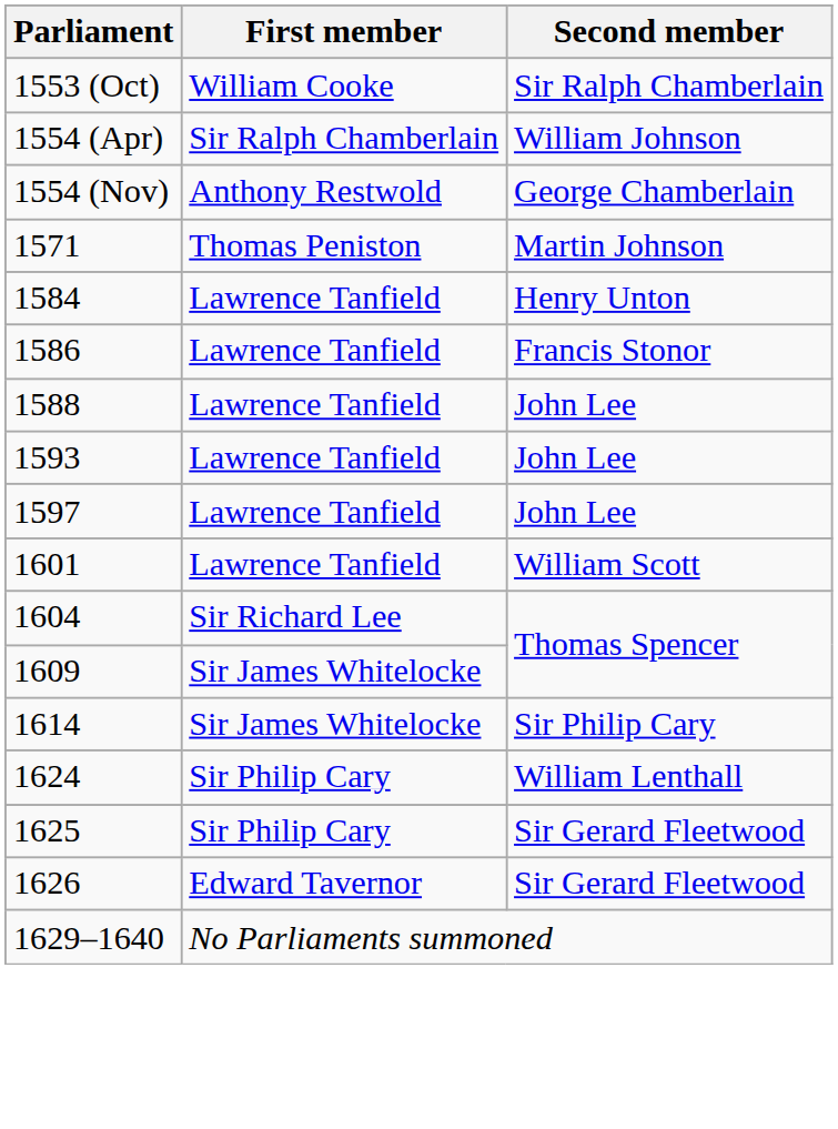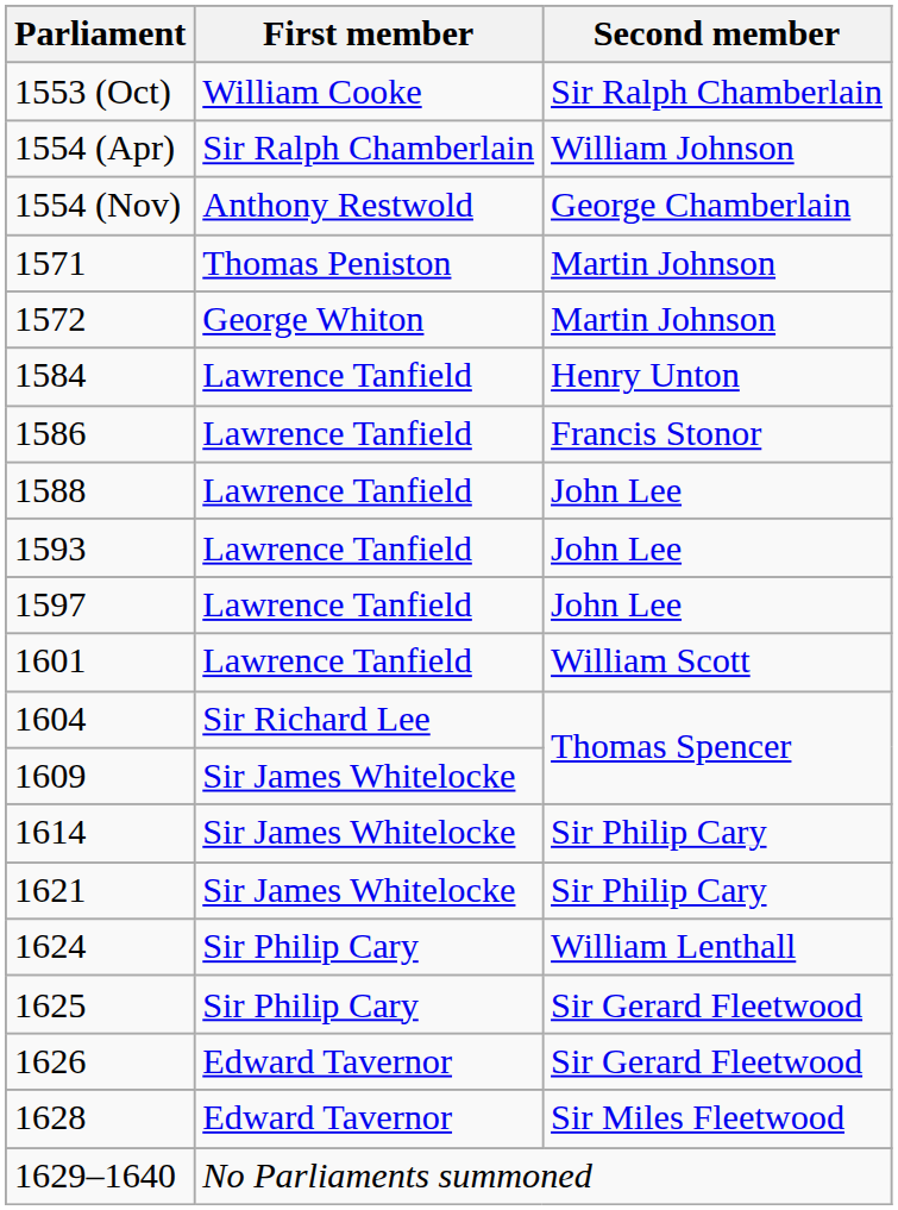 <table class="wikitable">
 <tr>
 <th>Parliament</th>
 <th>First member</th>
 <th>Second member</th>
 </tr>
 <tr>
 <td>1553 (Oct)</td>
 <td><a href='#'>William Cooke</a></td>
 <td><a href='#'>Sir Ralph Chamberlain</a></td>
 </tr>
 <tr>
 <td>1554 (Apr)</td>
 <td><a href='#'>Sir Ralph Chamberlain</a></td>
 <td><a href='#'>William Johnson</a></td>
 </tr>
 <tr>
 <td>1554 (Nov)</td>
 <td><a href='#'>Anthony Restwold</a></td>
 <td><a href='#'>George Chamberlain</a></td>
 </tr>
 <tr>
 <td>1571</td>
 <td><a href='#'>Thomas Peniston</a></td>
+<td><a href='#'>Martin Johnson</a></td>
+</tr>
+<tr>
+<td>1572</td>
+<td><a href='#'>George Whiton</a></td>
 <td><a href='#'>Martin Johnson</a></td>
 </tr>
 <tr>
 <td>1584</td>
 <td><a href='#'>Lawrence Tanfield</a></td>
 <td><a href='#'>Henry Unton</a></td>
 </tr>
 <tr>
 <td>1586</td>
 <td><a href='#'>Lawrence Tanfield</a></td>
 <td><a href='#'>Francis Stonor</a></td>
 </tr>
 <tr>
 <td>1588</td>
 <td><a href='#'>Lawrence Tanfield</a></td>
 <td><a href='#'>John Lee</a></td>
 </tr>
 <tr>
 <td>1593</td>
 <td><a href='#'>Lawrence Tanfield</a></td>
 <td><a href='#'>John Lee</a></td>
 </tr>
 <tr>
 <td>1597</td>
 <td><a href='#'>Lawrence Tanfield</a></td>
 <td><a href='#'>John Lee</a></td>
 </tr>
 <tr>
 <td>1601</td>
 <td><a href='#'>Lawrence Tanfield</a></td>
 <td><a href='#'>William Scott</a></td>
 </tr>
 <tr>
 <td>1604</td>
 <td><a href='#'>Sir Richard Lee</a></td>
 <td rowspan="2"><a href='#'>Thomas Spencer</a></td>
 </tr>
 <tr>
 <td>1609</td>
 <td><a href='#'>Sir James Whitelocke</a></td>
 </tr>
 <tr>
 <td>1614</td>
 <td><a href='#'>Sir James Whitelocke</a></td>
 <td><a href='#'>Sir Philip Cary</a></td>
 </tr>
 <tr>
+<td>1621</td>
+<td><a href='#'>Sir James Whitelocke</a></td>
+<td><a href='#'>Sir Philip Cary</a></td>
+</tr>
+<tr>
 <td>1624</td>
 <td><a href='#'>Sir Philip Cary</a></td>
 <td><a href='#'>William Lenthall</a></td>
 </tr>
 <tr>
 <td>1625</td>
 <td><a href='#'>Sir Philip Cary</a></td>
 <td><a href='#'>Sir Gerard Fleetwood</a></td>
 </tr>
 <tr>
 <td>1626</td>
 <td><a href='#'>Edward Tavernor</a></td>
 <td><a href='#'>Sir Gerard Fleetwood</a></td>
 </tr>
 <tr>
+<td>1628</td>
+<td><a href='#'>Edward Tavernor</a></td>
+<td><a href='#'>Sir Miles Fleetwood</a></td>
+</tr>
+<tr>
 <td>1629–1640</td>
 <td colspan = "2"><em>No Parliaments summoned</em></td>
 </tr>
 </table>
